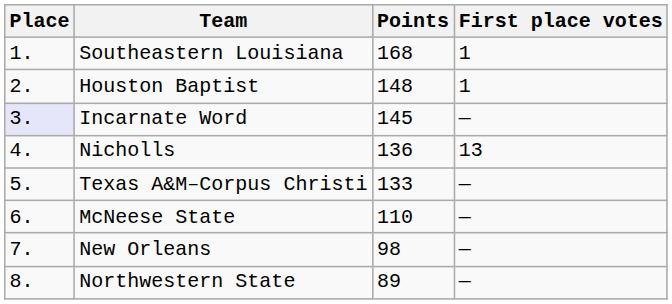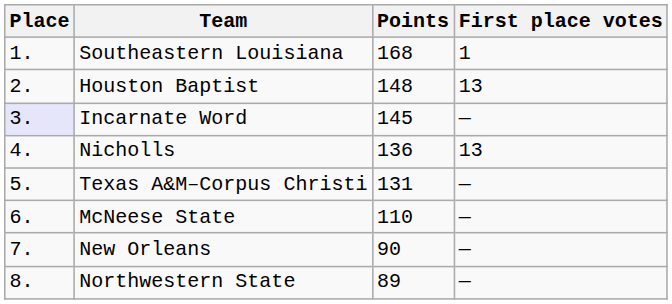 <table class="wikitable">
 <tr>
 <th>Place</th>
 <th>Team</th>
 <th>Points</th>
 <th>First place votes</th>
 </tr>
 <tr>
 <td>1.</td>
 <td ! style=>Southeastern Louisiana</td>
 <td>168</td>
 <td>1</td>
 </tr>
 <tr>
 <td>2.</td>
 <td ! style=>Houston Baptist</td>
 <td>148</td>
-<td>1</td>
+<td>13</td>
 </tr>
 <tr>
 <td style="background: lavender;">3.</td>
 <td ! style=>Incarnate Word</td>
 <td>145</td>
 <td>—</td>
 </tr>
 <tr>
 <td>4.</td>
 <td ! style=>Nicholls</td>
 <td>136</td>
 <td>13</td>
 </tr>
 <tr>
 <td>5.</td>
 <td ! style=>Texas A&M–Corpus Christi</td>
-<td>133</td>
+<td>131</td>
 <td>―</td>
 </tr>
 <tr>
 <td>6.</td>
 <td ! style=>McNeese State</td>
 <td>110</td>
 <td>―</td>
 </tr>
 <tr>
 <td>7.</td>
 <td ! style=>New Orleans</td>
-<td>98</td>
+<td>90</td>
 <td>―</td>
 </tr>
 <tr>
 <td>8.</td>
 <td ! style=>Northwestern State</td>
 <td>89</td>
 <td>―</td>
 </tr>
 </table>
